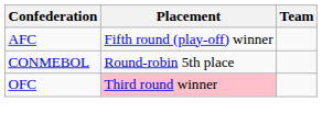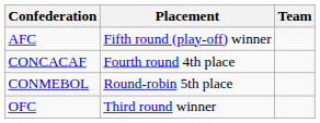 <table class=wikitable>
 <tr>
 <th>Confederation</th>
 <th>Placement</th>
 <th>Team</th>
 </tr>
 <tr>
 <td><a href='#'>AFC</a></td>
 <td><a href='#'>Fifth round (play-off)</a> winner</td>
 <td></td>
 </tr>
 <tr>
+<td><a href='#'>CONCACAF</a></td>
+<td><a href='#'>Fourth round</a> 4th place</td>
+<td></td>
+</tr>
+<tr>
 <td><a href='#'>CONMEBOL</a></td>
 <td><a href='#'>Round-robin</a> 5th place</td>
 <td></td>
 </tr>
 <tr>
 <td><a href='#'>OFC</a></td>
-<td style="background: pink;"><a href='#'>Third round</a> winner</td>
+<td><a href='#'>Third round</a> winner</td>
 <td></td>
 </tr>
 </table>
